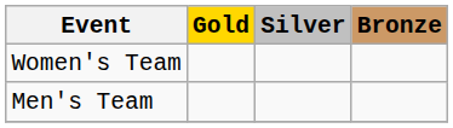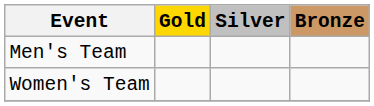 <table class="wikitable">
 <tr>
 <th>Event</th>
 <th style="background: gold">Gold</th>
 <th style="background: silver">Silver</th>
 <th style="background: #cc9966">Bronze</th>
 </tr>
 <tr>
-<td>Women's Team</td>
+<td>Men's Team</td>
 <td></td>
 <td></td>
 <td></td>
 </tr>
 <tr>
-<td>Men's Team</td>
+<td>Women's Team</td>
 <td></td>
 <td></td>
 <td></td>
 </tr>
 <tr>
 </tr>
 </table>
